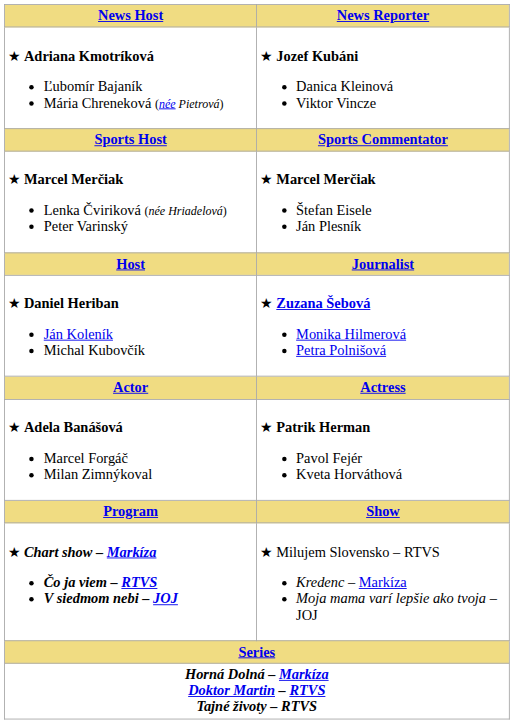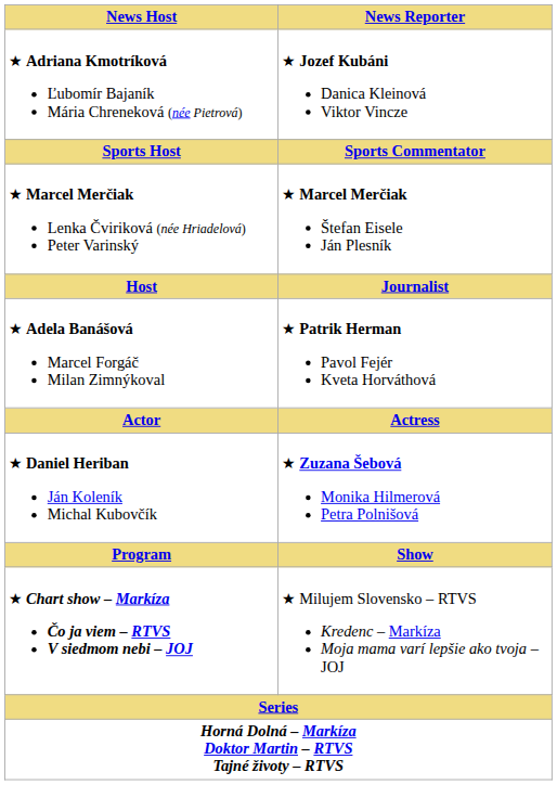 <table class=wikitable style="background:white">
 <tr>
 <th style=background:#F0DC82 width=273><a href='#'>News Host</a></th>
 <th style=background:#F0DC82 width=273><a href='#'>News Reporter</a></th>
 </tr>
 <tr>
 <td scope=row valign=top><br>★ <strong>Adriana Kmotríková</strong><ul><li>Ľubomír Bajaník</li><li>Mária Chreneková <small>(<em><a href='#'>née</a> Pietrová</em>)</small></li></ul></td>
 <td scope=row valign=top><br>★ <strong>Jozef Kubáni</strong><ul><li>Danica Kleinová</li><li>Viktor Vincze</li></ul></td>
 </tr>
 <tr>
 <th style=background:#F0DC82 width=273><a href='#'>Sports Host</a></th>
 <th style=background:#F0DC82 width=273><a href='#'>Sports Commentator</a></th>
 </tr>
 <tr>
 <td scope=row valign=top><br>★ <strong>Marcel Merčiak</strong><ul><li>Lenka Čviriková <small>(<em>née Hriadelová</em>)</small></li><li>Peter Varinský</li></ul></td>
 <td scope=row valign=top><br>★ <strong>Marcel Merčiak</strong><ul><li>Štefan Eisele</li><li>Ján Plesník</li></ul></td>
 </tr>
 <tr>
 <th style=background:#F0DC82 width=273><a href='#'>Host</a></th>
 <th style=background:#F0DC82 width=273><a href='#'>Journalist</a></th>
 </tr>
 <tr>
-<td scope=row valign=top><br>★ <strong>Daniel Heriban</strong><ul><li><a href='#'>Ján Koleník</a></li><li>Michal Kubovčík</li></ul></td>
-<td scope=row valign=top><br>★ <strong><a href='#'>Zuzana Šebová</a></strong><ul><li><a href='#'>Monika Hilmerová</a></li><li><a href='#'>Petra Polnišová</a></li></ul></td>
+<td scope=row valign=top><br>★ <strong>Adela Banášová</strong><ul><li>Marcel Forgáč</li><li>Milan Zimnýkoval</li></ul></td>
+<td scope=row valign=top><br>★ <strong>Patrik Herman</strong><ul><li>Pavol Fejér</li><li>Kveta Horváthová</li></ul></td>
 </tr>
 <tr>
 <th style=background:#F0DC82 width=273><a href='#'>Actor</a></th>
 <th style=background:#F0DC82 width=273><a href='#'>Actress</a></th>
 </tr>
 <tr>
-<td scope=row valign=top><br>★ <strong>Adela Banášová</strong><ul><li>Marcel Forgáč</li><li>Milan Zimnýkoval</li></ul></td>
-<td scope=row valign=top><br>★ <strong>Patrik Herman</strong><ul><li>Pavol Fejér</li><li>Kveta Horváthová</li></ul></td>
+<td scope=row valign=top><br>★ <strong>Daniel Heriban</strong><ul><li><a href='#'>Ján Koleník</a></li><li>Michal Kubovčík</li></ul></td>
+<td scope=row valign=top><br>★ <strong><a href='#'>Zuzana Šebová</a></strong><ul><li><a href='#'>Monika Hilmerová</a></li><li><a href='#'>Petra Polnišová</a></li></ul></td>
 </tr>
 <tr>
 <th style=background:#F0DC82 width=273><a href='#'>Program</a></th>
 <th style=background:#F0DC82 width=273><a href='#'>Show</a></th>
 </tr>
 <tr>
 <td scope=row valign=top><br>★ <strong><em>Chart show<em> – <a href='#'>Markíza</a><strong><ul><li></em>Čo ja viem<em> – <a href='#'>RTVS</a></li><li></em>V siedmom nebi<em> – <a href='#'>JOJ</a></li></ul></td>
 <td scope=row valign=top><br>★ </em></strong>Milujem Slovensko</em> – RTVS</strong><ul><li><em>Kredenc</em> – <a href='#'>Markíza</a></li><li><em>Moja mama varí lepšie ako tvoja</em> – JOJ</li></ul></td>
 </tr>
 <tr>
 <th colspan=2 style=background:#F0DC82 width=546><a href='#'>Series</a></th>
 </tr>
 <tr>
 <td colspan=2 scope=row valign=top align=center><strong><em>Horná Dolná<em> – <a href='#'>Markíza</a><strong> <br></em><a href='#'>Doktor Martin</a><em> – <a href='#'>RTVS</a> <br></em>Tajné životy<em> – RTVS</td>
 </tr>
 </table>
